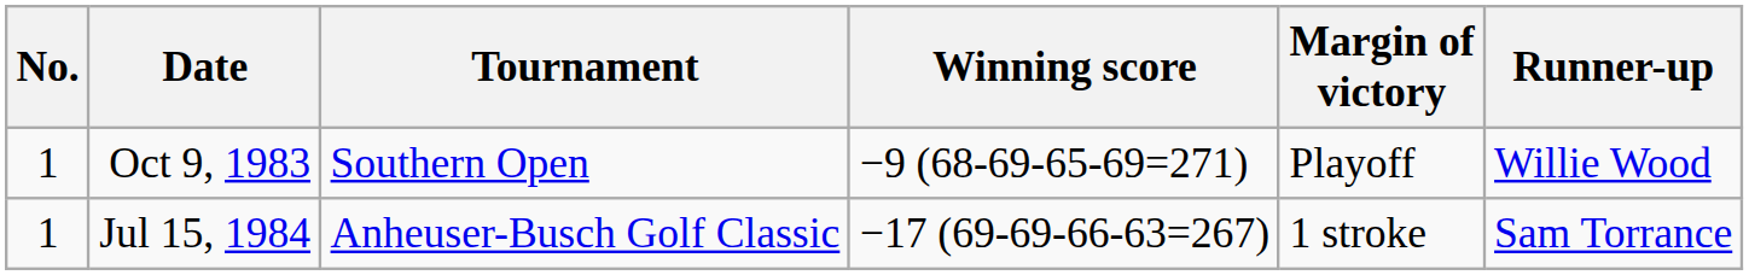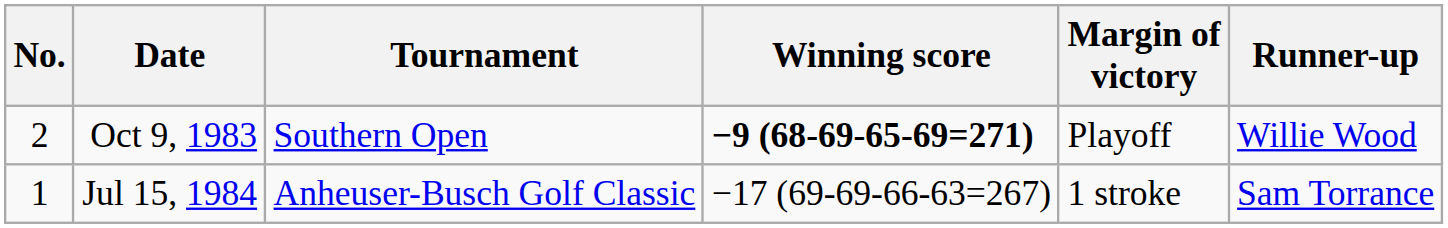 <table class="wikitable" style="font-size:95%;">
 <tr>
 <th>No.</th>
 <th>Date</th>
 <th>Tournament</th>
 <th>Winning score</th>
 <th>Margin of<br>victory</th>
 <th>Runner-up</th>
 </tr>
 <tr>
-<td align=center>1</td>
+<td align=center>2</td>
 <td align=right>Oct 9, <a href='#'>1983</a></td>
 <td><a href='#'>Southern Open</a></td>
-<td>−9 (68-69-65-69=271)</td>
+<td><strong>−9 (68-69-65-69=271)</strong></td>
 <td>Playoff</td>
 <td> <a href='#'>Willie Wood</a></td>
 </tr>
 <tr>
 <td align=center>1</td>
 <td align=right>Jul 15, <a href='#'>1984</a></td>
 <td><a href='#'>Anheuser-Busch Golf Classic</a></td>
 <td>−17 (69-69-66-63=267)</td>
 <td>1 stroke</td>
 <td> <a href='#'>Sam Torrance</a></td>
 </tr>
 </table>
